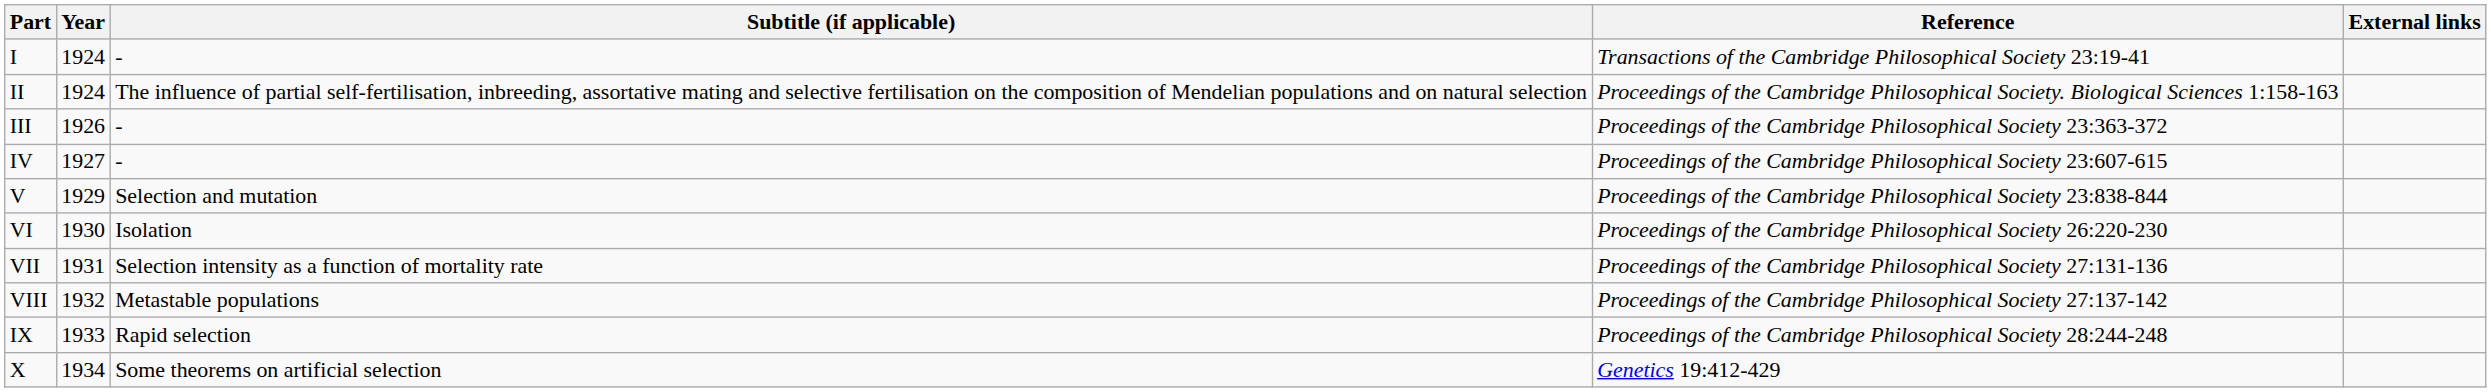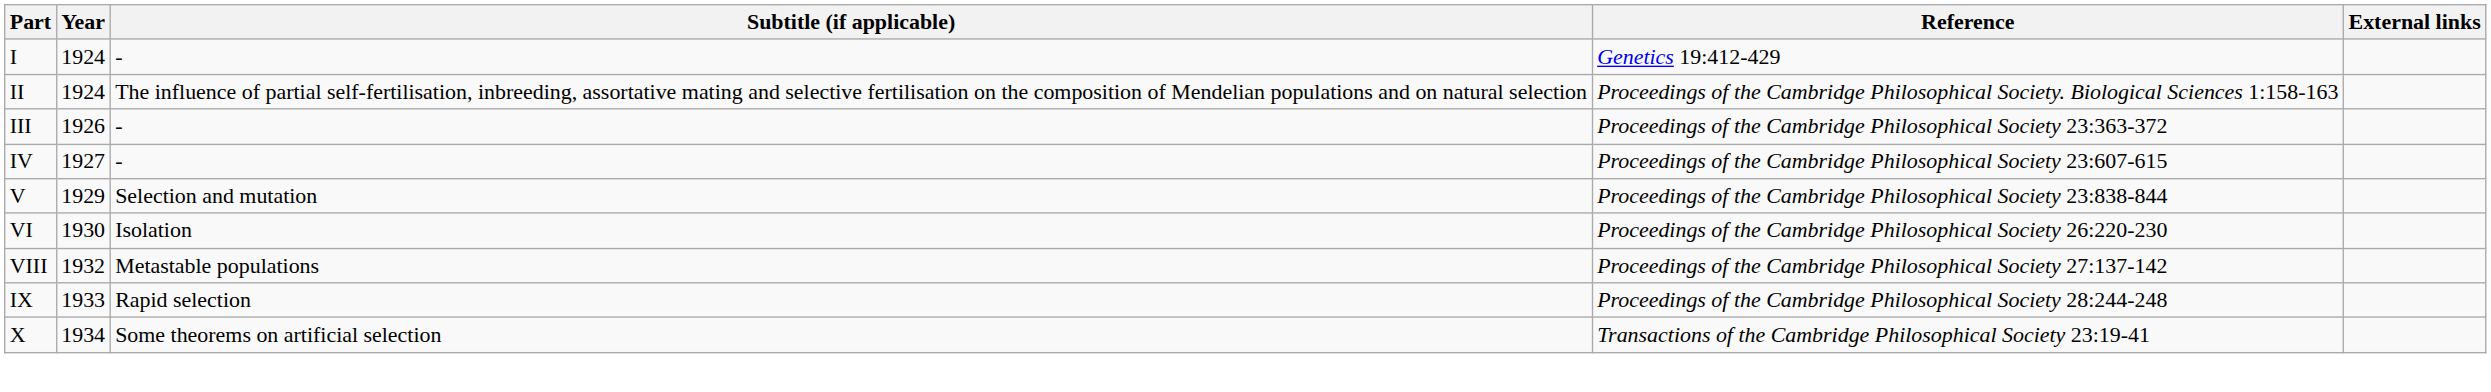 <table class="wikitable">
 <tr>
 <th>Part</th>
 <th>Year</th>
 <th>Subtitle (if applicable)</th>
 <th>Reference</th>
 <th>External links</th>
 </tr>
 <tr>
 <td>I</td>
 <td>1924</td>
 <td>-</td>
-<td><em>Transactions of the Cambridge Philosophical Society</em> 23:19-41</td>
+<td><em><a href='#'>Genetics</a></em> 19:412-429</td>
 <td><br></td>
 </tr>
 <tr>
 <td>II</td>
 <td>1924</td>
 <td>The influence of partial self-fertilisation, inbreeding, assortative mating and selective fertilisation on the composition of Mendelian populations and on natural selection</td>
 <td><em>Proceedings of the Cambridge Philosophical Society. Biological Sciences</em> 1:158-163</td>
 <td></td>
 </tr>
 <tr>
 <td>III</td>
 <td>1926</td>
 <td>-</td>
 <td><em>Proceedings of the Cambridge Philosophical Society</em> 23:363-372</td>
 <td></td>
 </tr>
 <tr>
 <td>IV</td>
 <td>1927</td>
 <td>-</td>
 <td><em>Proceedings of the Cambridge Philosophical Society</em> 23:607-615</td>
 <td></td>
 </tr>
 <tr>
 <td>V</td>
 <td>1929</td>
 <td>Selection and mutation</td>
 <td><em>Proceedings of the Cambridge Philosophical Society</em> 23:838-844</td>
 <td></td>
 </tr>
 <tr>
 <td>VI</td>
 <td>1930</td>
 <td>Isolation</td>
 <td><em>Proceedings of the Cambridge Philosophical Society</em> 26:220-230</td>
 <td></td>
 </tr>
 <tr>
-<td>VII</td>
-<td>1931</td>
-<td>Selection intensity as a function of mortality rate</td>
-<td><em>Proceedings of the Cambridge Philosophical Society</em> 27:131-136</td>
-<td></td>
-</tr>
-<tr>
 <td>VIII</td>
 <td>1932</td>
 <td>Metastable populations</td>
 <td><em>Proceedings of the Cambridge Philosophical Society</em> 27:137-142</td>
 <td></td>
 </tr>
 <tr>
 <td>IX</td>
 <td>1933</td>
 <td>Rapid selection</td>
 <td><em>Proceedings of the Cambridge Philosophical Society</em> 28:244-248</td>
 <td></td>
 </tr>
 <tr>
 <td>X</td>
 <td>1934</td>
 <td>Some theorems on artificial selection</td>
-<td><em><a href='#'>Genetics</a></em> 19:412-429</td>
+<td><em>Transactions of the Cambridge Philosophical Society</em> 23:19-41</td>
 <td></td>
 </tr>
 </table>
